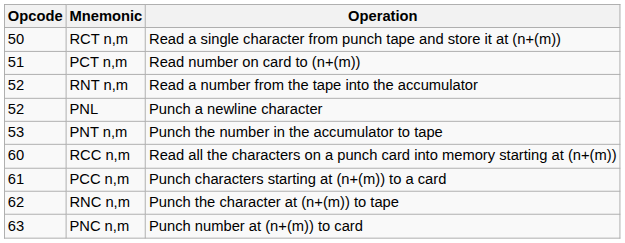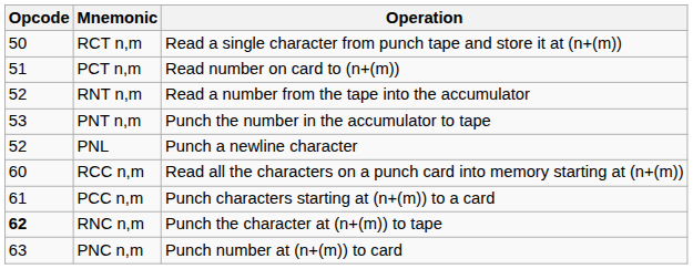 <table class="wikitable">
 <tr>
 <th>Opcode</th>
 <th>Mnemonic</th>
 <th>Operation</th>
 </tr>
 <tr>
 <td>50</td>
 <td>RCT n,m</td>
 <td>Read a single character from punch tape and store it at (n+(m))</td>
 </tr>
 <tr>
 <td>51</td>
 <td>PCT n,m</td>
 <td>Read number on card to (n+(m))</td>
 </tr>
 <tr>
 <td>52</td>
 <td>RNT n,m</td>
 <td>Read a number from the tape into the accumulator</td>
 </tr>
 <tr>
+<td>53</td>
+<td>PNT n,m</td>
+<td>Punch the number in the accumulator to tape</td>
+</tr>
+<tr>
 <td>52</td>
 <td>PNL</td>
 <td>Punch a newline character</td>
-</tr>
-<tr>
-<td>53</td>
-<td>PNT n,m</td>
-<td>Punch the number in the accumulator to tape</td>
 </tr>
 <tr>
 <td>60</td>
 <td>RCC n,m</td>
 <td>Read all the characters on a punch card into memory starting at (n+(m))</td>
 </tr>
 <tr>
 <td>61</td>
 <td>PCC n,m</td>
 <td>Punch characters starting at (n+(m)) to a card</td>
 </tr>
 <tr>
-<td>62</td>
+<td><strong>62</strong></td>
 <td>RNC n,m</td>
 <td>Punch the character at (n+(m)) to tape</td>
 </tr>
 <tr>
 <td>63</td>
 <td>PNC n,m</td>
 <td>Punch number at (n+(m)) to card</td>
 </tr>
 </table>
